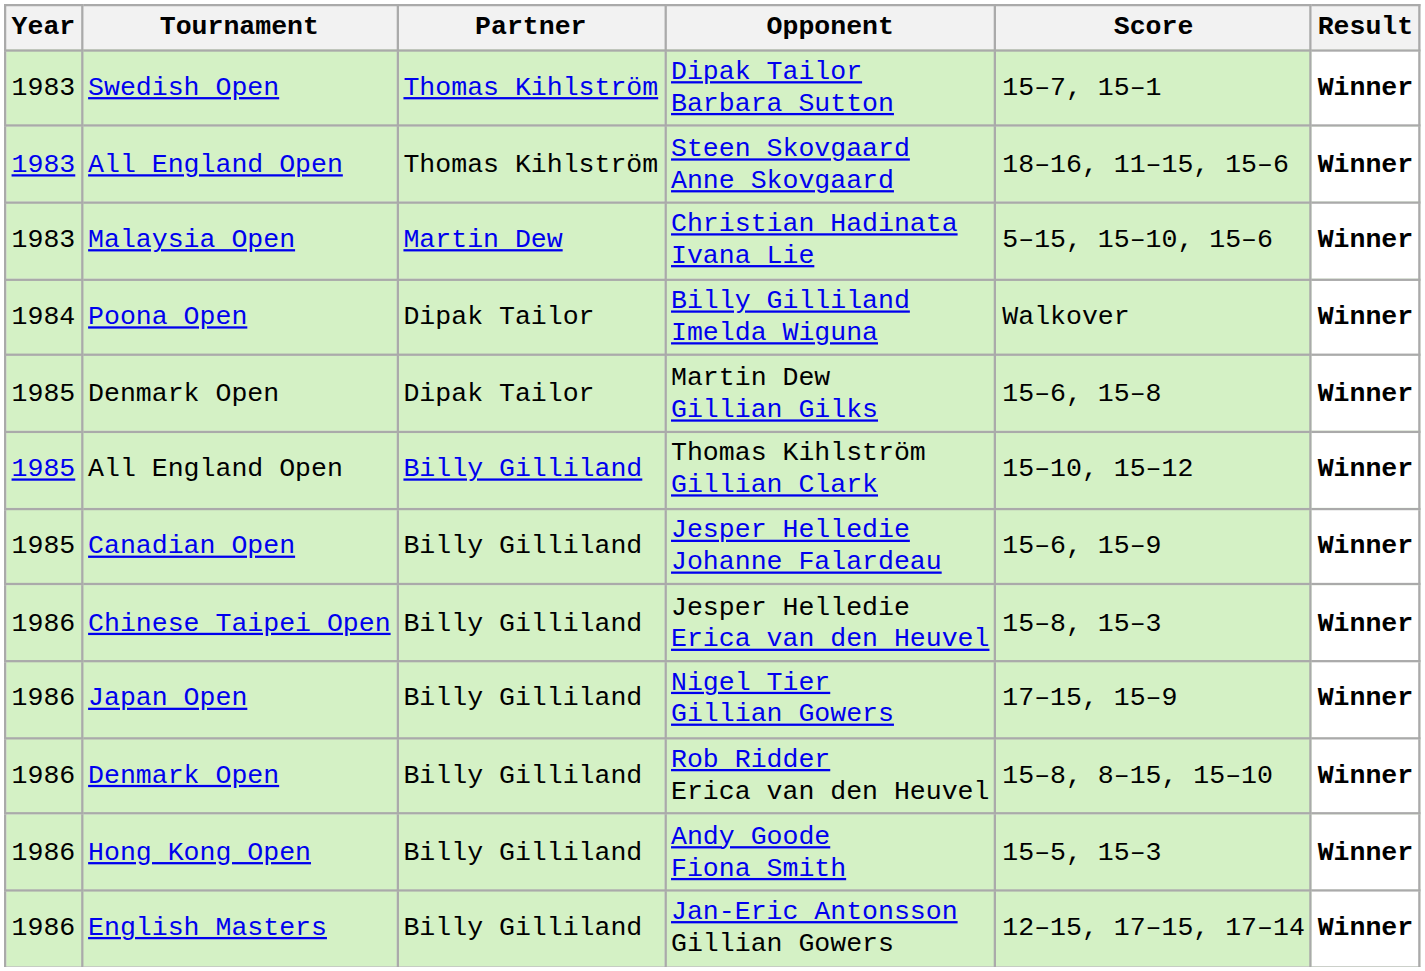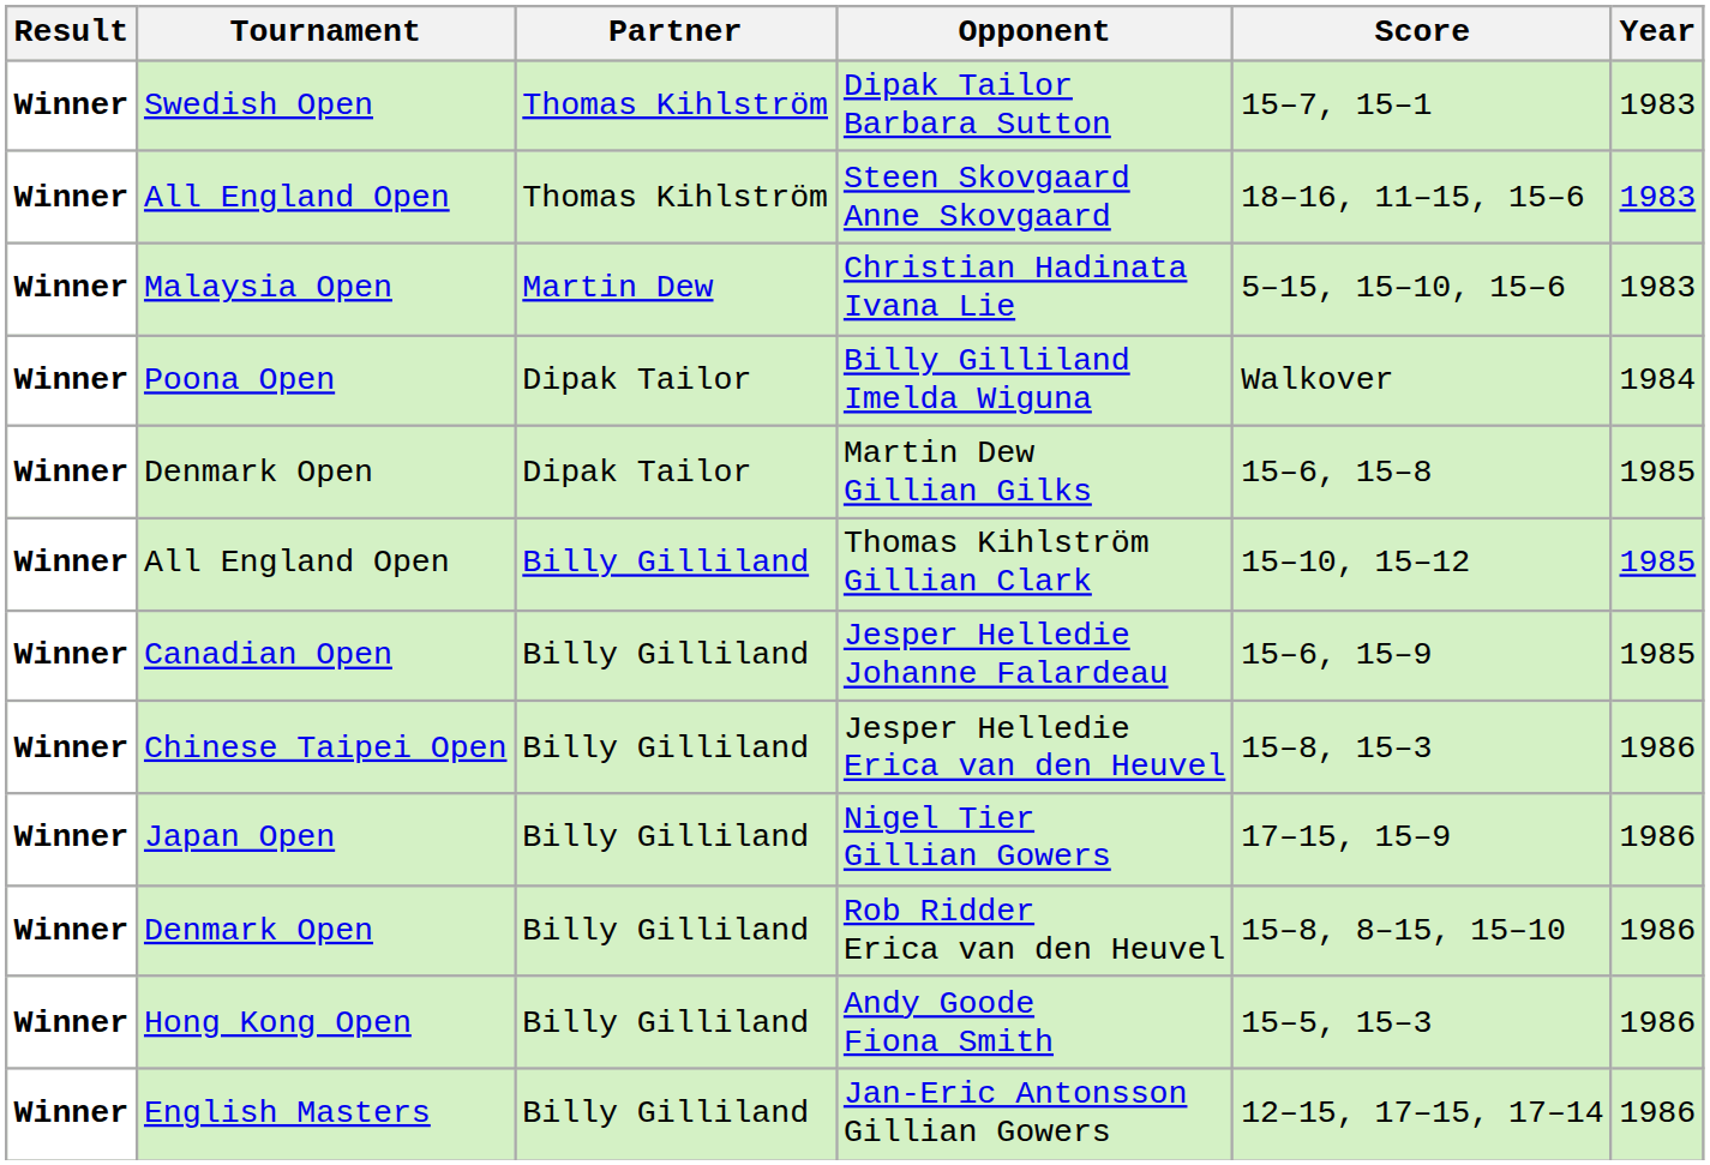 <table class="sortable wikitable" style="font-size: 90%;">
 <tr>
-<th>Year</th>
+<th>Result</th>
 <th>Tournament</th>
 <th>Partner</th>
 <th>Opponent</th>
 <th>Score</th>
-<th>Result</th>
+<th>Year</th>
 </tr>
 <tr style="background:#D4F1C5">
-<td align="center">1983</td>
+<td style="text-align:left; background:white"> <strong>Winner</strong></td>
 <td align="left"><a href='#'>Swedish Open</a></td>
 <td align="left"> <a href='#'>Thomas Kihlström</a></td>
 <td align="left"> <a href='#'>Dipak Tailor</a><br> <a href='#'>Barbara Sutton</a></td>
 <td align="left">15–7, 15–1</td>
-<td style="text-align:left; background:white"> <strong>Winner</strong></td>
+<td align="center">1983</td>
 </tr>
 <tr style="background:#D4F1C5">
-<td align="center"><a href='#'>1983</a></td>
+<td style="text-align:left; background:white"> <strong>Winner</strong></td>
 <td align="left"><a href='#'>All England Open</a></td>
 <td align="left"> Thomas Kihlström</td>
 <td align="left"> <a href='#'>Steen Skovgaard</a><br> <a href='#'>Anne Skovgaard</a></td>
 <td align="left">18–16, 11–15, 15–6</td>
-<td style="text-align:left; background:white"> <strong>Winner</strong></td>
+<td align="center"><a href='#'>1983</a></td>
 </tr>
 <tr style="background:#D4F1C5">
-<td align="center">1983</td>
+<td style="text-align:left; background: white"> <strong>Winner</strong></td>
 <td align="left"><a href='#'>Malaysia Open</a></td>
 <td align="left"> <a href='#'>Martin Dew</a></td>
 <td align="left"> <a href='#'>Christian Hadinata</a><br> <a href='#'>Ivana Lie</a></td>
 <td align="left">5–15, 15–10, 15–6</td>
-<td style="text-align:left; background: white"> <strong>Winner</strong></td>
+<td align="center">1983</td>
 </tr>
 <tr style="background:#D4F1C5">
-<td align="center">1984</td>
+<td style="text-align:left; background: white"> <strong>Winner</strong></td>
 <td align="left"><a href='#'>Poona Open</a></td>
 <td align="left"> Dipak Tailor</td>
 <td align="left"> <a href='#'>Billy Gilliland</a><br> <a href='#'>Imelda Wiguna</a></td>
 <td align="left">Walkover</td>
-<td style="text-align:left; background: white"> <strong>Winner</strong></td>
+<td align="center">1984</td>
 </tr>
 <tr style="background:#D4F1C5">
-<td align="center">1985</td>
+<td style="text-align:left; background: white"> <strong>Winner</strong></td>
 <td align="left">Denmark Open</td>
 <td align="left"> Dipak Tailor</td>
 <td align="left"> Martin Dew<br> <a href='#'>Gillian Gilks</a></td>
 <td align="left">15–6, 15–8</td>
-<td style="text-align:left; background: white"> <strong>Winner</strong></td>
+<td align="center">1985</td>
 </tr>
 <tr style="background:#D4F1C5">
-<td align="center"><a href='#'>1985</a></td>
+<td style="text-align:left; background:white"> <strong>Winner</strong></td>
 <td align="left">All England Open</td>
 <td align="left"> <a href='#'>Billy Gilliland</a></td>
 <td align="left"> Thomas Kihlström<br> <a href='#'>Gillian Clark</a></td>
 <td align="left">15–10, 15–12</td>
-<td style="text-align:left; background:white"> <strong>Winner</strong></td>
+<td align="center"><a href='#'>1985</a></td>
 </tr>
 <tr style="background:#D4F1C5">
-<td align="center">1985</td>
+<td style="text-align:left; background: white"> <strong>Winner</strong></td>
 <td align="left"><a href='#'>Canadian Open</a></td>
 <td align="left"> Billy Gilliland</td>
 <td align="left"> <a href='#'>Jesper Helledie</a><br> <a href='#'>Johanne Falardeau</a></td>
 <td align="left">15–6, 15–9</td>
-<td style="text-align:left; background: white"> <strong>Winner</strong></td>
+<td align="center">1985</td>
 </tr>
 <tr style="background:#D4F1C5">
-<td align="center">1986</td>
+<td style="text-align:left; background: white"> <strong>Winner</strong></td>
 <td align="left"><a href='#'>Chinese Taipei Open</a></td>
 <td align="left"> Billy Gilliland</td>
 <td align="left"> Jesper Helledie<br> <a href='#'>Erica van den Heuvel</a></td>
 <td align="left">15–8, 15–3</td>
-<td style="text-align:left; background: white"> <strong>Winner</strong></td>
+<td align="center">1986</td>
 </tr>
 <tr style="background:#D4F1C5">
-<td align="center">1986</td>
+<td style="text-align:left; background: white"> <strong>Winner</strong></td>
 <td align="left"><a href='#'>Japan Open</a></td>
 <td align="left"> Billy Gilliland</td>
 <td align="left"> <a href='#'>Nigel Tier</a><br> <a href='#'>Gillian Gowers</a></td>
 <td align="left">17–15, 15–9</td>
-<td style="text-align:left; background: white"> <strong>Winner</strong></td>
+<td align="center">1986</td>
 </tr>
 <tr style="background:#D4F1C5">
-<td align="center">1986</td>
+<td style="text-align:left; background: white"> <strong>Winner</strong></td>
 <td align="left"><a href='#'>Denmark Open</a></td>
 <td align="left"> Billy Gilliland</td>
 <td align="left"> <a href='#'>Rob Ridder</a><br> Erica van den Heuvel</td>
 <td align="left">15–8, 8–15, 15–10</td>
-<td style="text-align:left; background: white"> <strong>Winner</strong></td>
+<td align="center">1986</td>
 </tr>
 <tr style="background:#D4F1C5">
-<td align="center">1986</td>
+<td style="text-align:left; background: white"> <strong>Winner</strong></td>
 <td align="left"><a href='#'>Hong Kong Open</a></td>
 <td align="left"> Billy Gilliland</td>
 <td align="left"> <a href='#'>Andy Goode</a> <br> <a href='#'>Fiona Smith</a></td>
 <td align="left">15–5, 15–3</td>
-<td style="text-align:left; background: white"> <strong>Winner</strong></td>
+<td align="center">1986</td>
 </tr>
 <tr style="background:#D4F1C5">
-<td align="center">1986</td>
+<td style="text-align:left; background: white"> <strong>Winner</strong></td>
 <td align="left"><a href='#'>English Masters</a></td>
 <td align="left"> Billy Gilliland</td>
 <td align="left"> <a href='#'>Jan-Eric Antonsson</a><br> Gillian Gowers</td>
 <td align="left">12–15, 17–15, 17–14</td>
-<td style="text-align:left; background: white"> <strong>Winner</strong></td>
+<td align="center">1986</td>
 </tr>
 </table>
